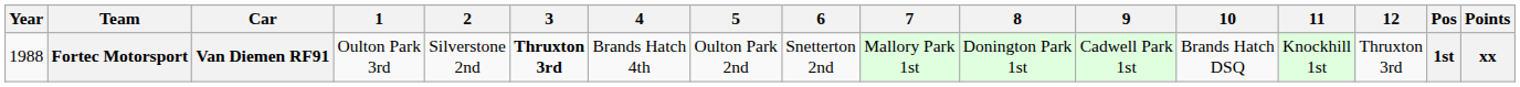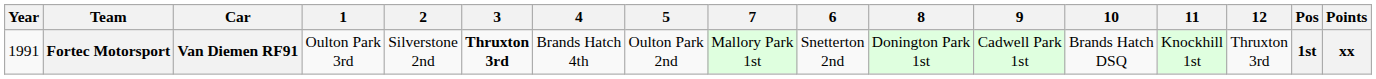 <table class="wikitable" style="text-align:center; font-size:85%">
 <tr>
 <th>Year</th>
 <th>Team</th>
 <th>Car</th>
 <th>1</th>
 <th>2</th>
 <th>3</th>
 <th>4</th>
 <th>5</th>
+<th>7</th>
 <th>6</th>
-<th>7</th>
 <th>8</th>
 <th>9</th>
 <th>10</th>
 <th>11</th>
 <th>12</th>
 <th>Pos</th>
 <th>Points</th>
 </tr>
 <tr>
-<td>1988</td>
+<td>1991</td>
 <th>Fortec Motorsport</th>
 <th>Van Diemen RF91</th>
 <td>Oulton Park<br>3rd</td>
 <td style="background:#F;">Silverstone<br>2nd</td>
 <td style="background:#F;"><strong>Thruxton<br>3rd</strong></td>
 <td style="background:#F;">Brands Hatch<br>4th</td>
 <td style="background:#F;">Oulton Park<br>2nd</td>
+<td style="background:#DFFFDF;">Mallory Park<br>1st</td>
 <td style="background:#F;">Snetterton<br>2nd</td>
-<td style="background:#DFFFDF;">Mallory Park<br>1st</td>
 <td style="background:#DFFFDF;">Donington Park<br>1st</td>
 <td style="background:#DFFFDF;">Cadwell Park<br>1st</td>
 <td>Brands Hatch<br>DSQ</td>
 <td style="background:#DFFFDF;">Knockhill<br>1st</td>
 <td>Thruxton<br>3rd</td>
 <th>1st</th>
 <th>xx</th>
 </tr>
 </table>
